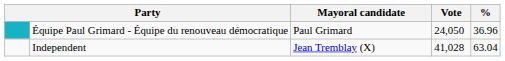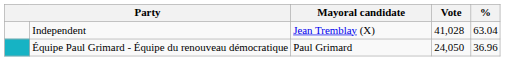 <table class="wikitable">
 <tr>
 <th bgcolor="#DDDDFF" width="230px" colspan="2">Party</th>
 <th bgcolor="#DDDDFF" width="200px">Mayoral candidate</th>
 <th bgcolor="#DDDDFF" width="50px">Vote</th>
 <th bgcolor="#DDDDFF" width="30px">%</th>
 </tr>
 <tr>
+<td> </td>
+<td>Independent</td>
+<td><a href='#'>Jean Tremblay</a> (X)</td>
+<td>41,028</td>
+<td>63.04</td>
+</tr>
+<tr>
 <td bgcolor=#16B3C4 width="30px"> </td>
 <td>Équipe Paul Grimard - Équipe du renouveau démocratique</td>
 <td>Paul Grimard</td>
 <td>24,050</td>
 <td>36.96</td>
 </tr>
-<tr>
-<td> </td>
-<td>Independent</td>
-<td><a href='#'>Jean Tremblay</a> (X)</td>
-<td>41,028</td>
-<td>63.04</td>
-</tr>
 </table>
